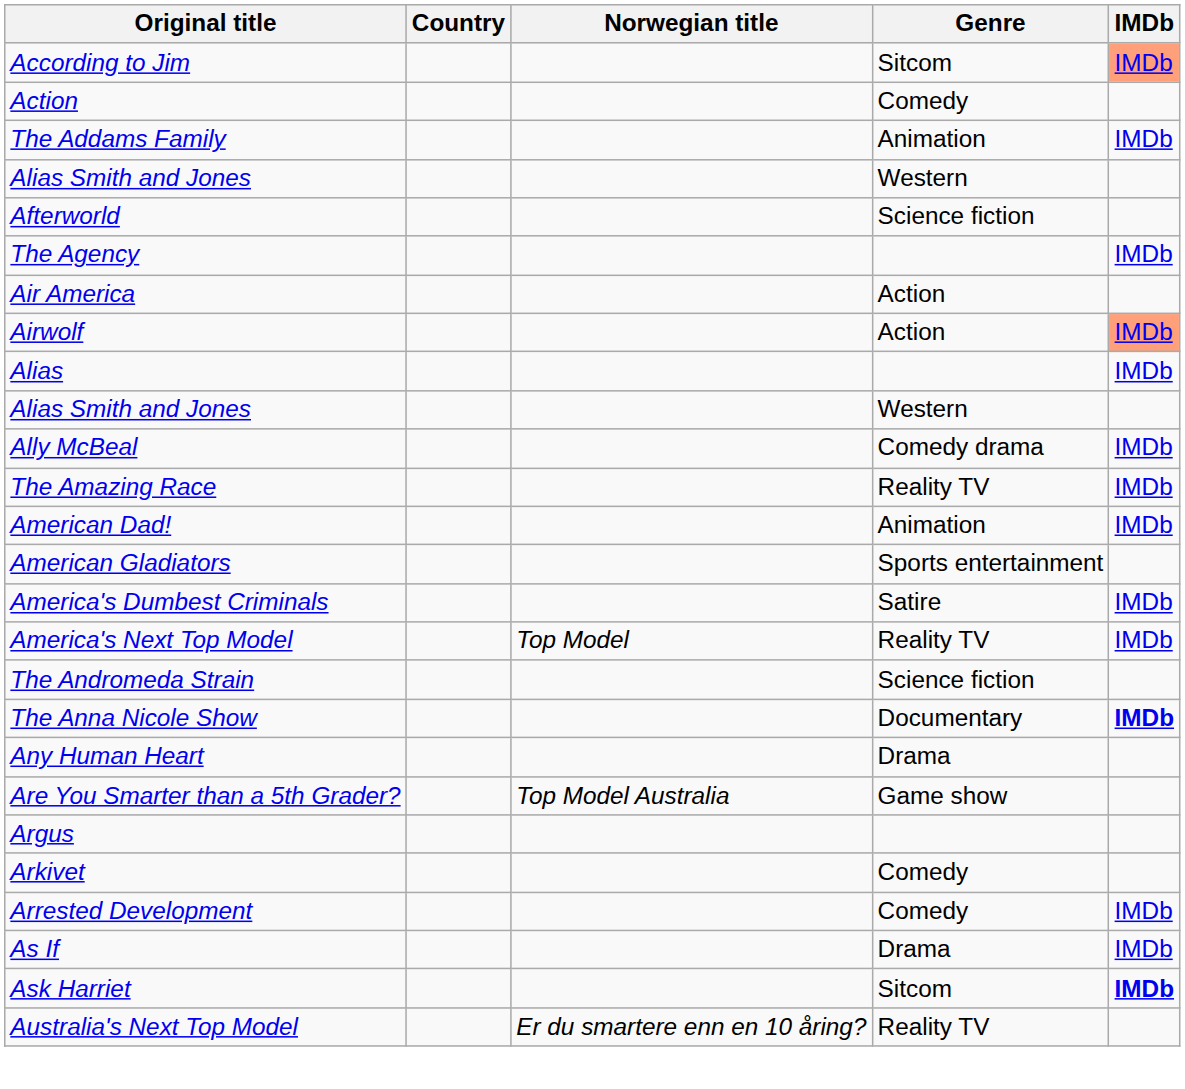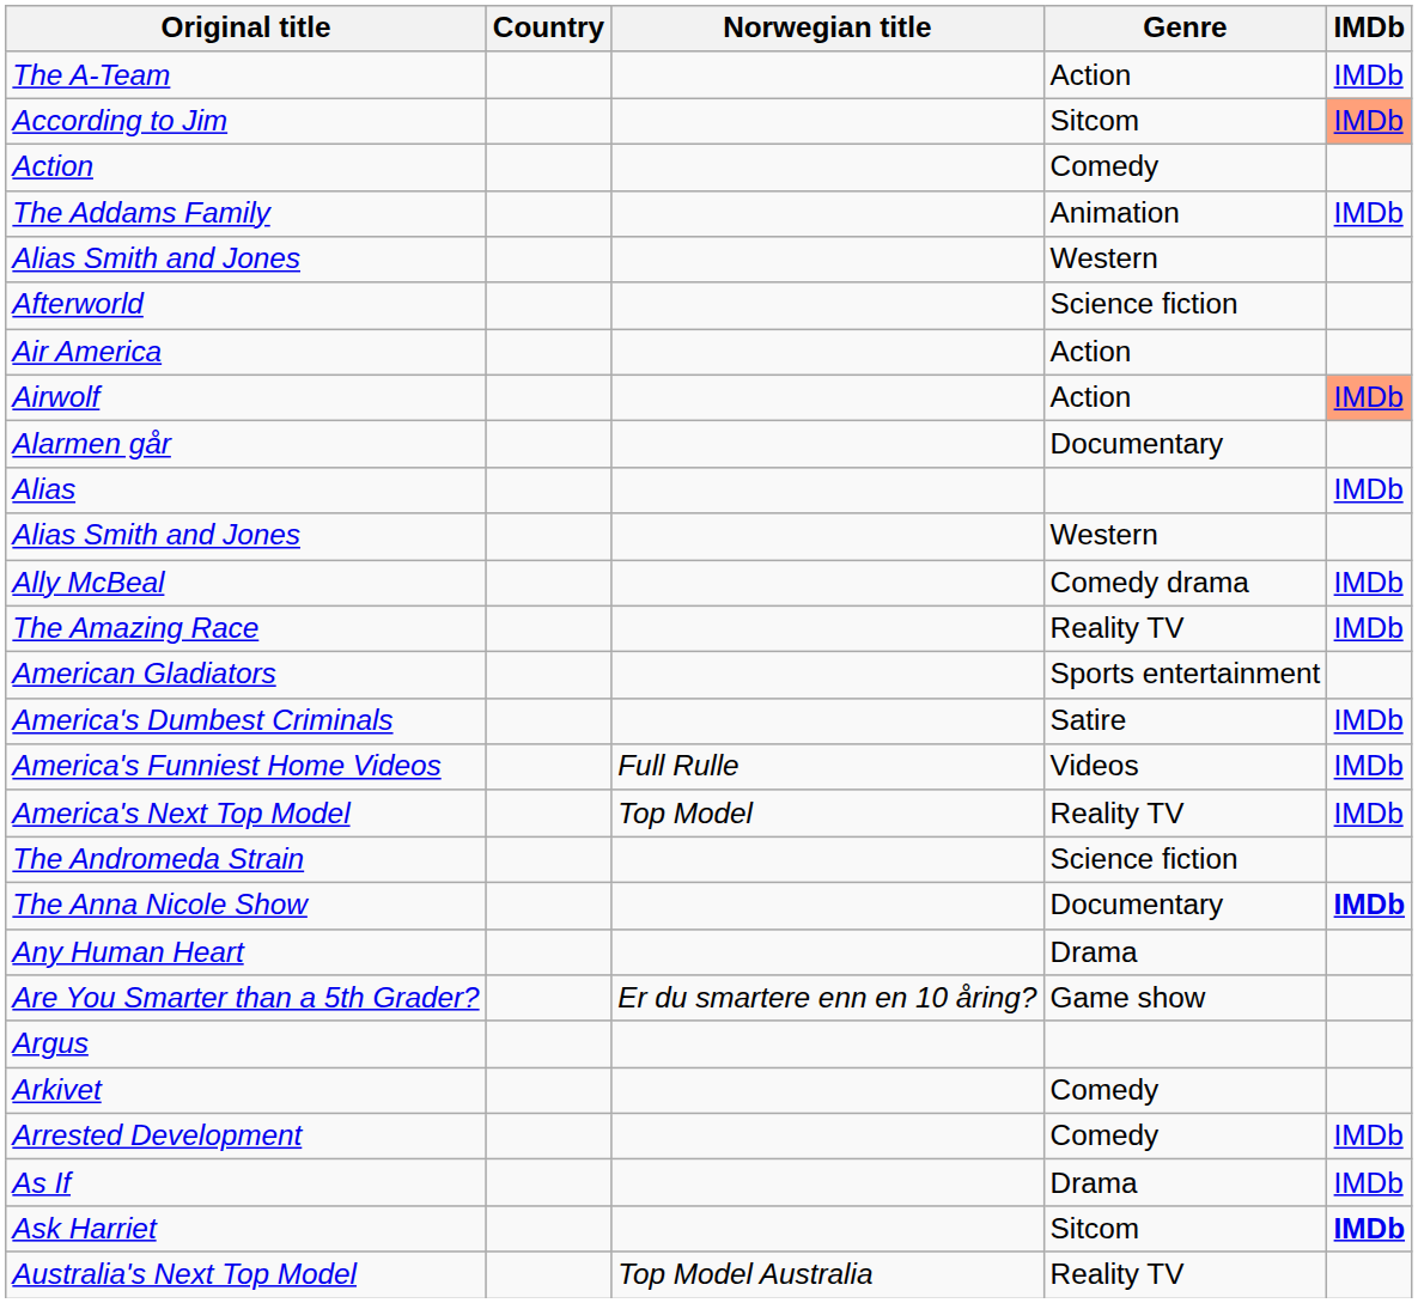 <table class="wikitable">
 <tr>
 <th>Original title</th>
 <th>Country</th>
 <th>Norwegian title</th>
 <th>Genre</th>
 <th>IMDb</th>
+</tr>
+<tr>
+<td><em><a href='#'>The A-Team</a></em></td>
+<td></td>
+<td></td>
+<td>Action</td>
+<td><a href='#'>IMDb</a></td>
 </tr>
 <tr>
 <td><em><a href='#'>According to Jim</a></em> </td>
 <td></td>
 <td></td>
 <td>Sitcom</td>
 <td style="background: lightsalmon;"><a href='#'>IMDb</a></td>
 </tr>
 <tr>
 <td><em><a href='#'>Action</a></em> </td>
 <td></td>
 <td></td>
 <td>Comedy</td>
 <td></td>
 </tr>
 <tr>
 <td><em><a href='#'>The Addams Family</a></em></td>
 <td></td>
 <td></td>
 <td>Animation</td>
 <td><a href='#'>IMDb</a></td>
 </tr>
 <tr>
 <td><em><a href='#'>Alias Smith and Jones</a></em></td>
 <td></td>
 <td></td>
 <td>Western</td>
 <td></td>
 </tr>
 <tr>
 <td><em><a href='#'>Afterworld</a></em></td>
 <td></td>
 <td></td>
 <td>Science fiction</td>
 <td></td>
 </tr>
 <tr>
-<td><em><a href='#'>The Agency</a></em> </td>
-<td></td>
-<td></td>
-<td></td>
-<td><a href='#'>IMDb</a></td>
-</tr>
-<tr>
 <td><em><a href='#'>Air America</a></em> </td>
 <td></td>
 <td></td>
 <td>Action</td>
 <td></td>
 </tr>
 <tr>
 <td><em><a href='#'>Airwolf</a></em></td>
 <td></td>
 <td></td>
 <td>Action</td>
 <td style="background: lightsalmon;"><a href='#'>IMDb</a></td>
+</tr>
+<tr>
+<td><em><a href='#'>Alarmen går</a></em></td>
+<td></td>
+<td></td>
+<td>Documentary</td>
+<td></td>
 </tr>
 <tr>
 <td><em><a href='#'>Alias</a></em> </td>
 <td></td>
 <td></td>
 <td></td>
 <td><a href='#'>IMDb</a></td>
 </tr>
 <tr>
 <td><em><a href='#'>Alias Smith and Jones</a></em> </td>
 <td></td>
 <td></td>
 <td>Western</td>
 <td></td>
 </tr>
 <tr>
 <td><em><a href='#'>Ally McBeal</a></em></td>
 <td></td>
 <td></td>
 <td>Comedy drama</td>
 <td><a href='#'>IMDb</a></td>
 </tr>
 <tr>
 <td><em><a href='#'>The Amazing Race</a></em> </td>
 <td></td>
 <td></td>
 <td>Reality TV</td>
 <td><a href='#'>IMDb</a></td>
 </tr>
 <tr>
-<td><em><a href='#'>American Dad!</a></em></td>
-<td></td>
-<td></td>
-<td>Animation</td>
-<td><a href='#'>IMDb</a></td>
-</tr>
-<tr>
 <td><em><a href='#'>American Gladiators</a></em></td>
 <td></td>
 <td></td>
 <td>Sports entertainment</td>
 <td></td>
 </tr>
 <tr>
 <td><em><a href='#'>America's Dumbest Criminals</a></em> </td>
 <td></td>
 <td></td>
 <td>Satire</td>
+<td><a href='#'>IMDb</a></td>
+</tr>
+<tr>
+<td><em><a href='#'>America's Funniest Home Videos</a></em> </td>
+<td></td>
+<td><em>Full Rulle</em></td>
+<td>Videos</td>
 <td><a href='#'>IMDb</a></td>
 </tr>
 <tr>
 <td><em><a href='#'>America's Next Top Model</a></em></td>
 <td></td>
 <td><em>Top Model</em></td>
 <td>Reality TV</td>
 <td><a href='#'>IMDb</a></td>
 </tr>
 <tr>
 <td><em><a href='#'>The Andromeda Strain</a></em></td>
 <td></td>
 <td></td>
 <td>Science fiction</td>
 <td></td>
 </tr>
 <tr>
 <td><em><a href='#'>The Anna Nicole Show</a> </em></td>
 <td></td>
 <td></td>
 <td>Documentary</td>
 <td><strong><a href='#'>IMDb</a></strong></td>
 </tr>
 <tr>
 <td><em><a href='#'>Any Human Heart</a></em></td>
 <td></td>
 <td></td>
 <td>Drama</td>
 <td></td>
 </tr>
 <tr>
 <td><em><a href='#'>Are You Smarter than a 5th Grader?</a></em></td>
 <td></td>
-<td><em>Top Model Australia</em></td>
+<td><em>Er du smartere enn en 10 åring?</em></td>
 <td>Game show</td>
 <td></td>
 </tr>
 <tr>
 <td><em><a href='#'>Argus</a></em></td>
 <td></td>
 <td></td>
 <td></td>
 <td></td>
 </tr>
 <tr>
 <td><em><a href='#'>Arkivet</a></em></td>
 <td></td>
 <td></td>
 <td>Comedy</td>
 <td></td>
 </tr>
 <tr>
 <td><em><a href='#'>Arrested Development</a></em> </td>
 <td></td>
 <td></td>
 <td>Comedy</td>
 <td><a href='#'>IMDb</a></td>
 </tr>
 <tr>
 <td><em><a href='#'>As If</a></em> </td>
 <td></td>
 <td></td>
 <td>Drama</td>
 <td><a href='#'>IMDb</a></td>
 </tr>
 <tr>
 <td><em><a href='#'>Ask Harriet</a></em> </td>
 <td></td>
 <td></td>
 <td>Sitcom</td>
 <td><strong><a href='#'>IMDb</a></strong></td>
 </tr>
 <tr>
 <td><em><a href='#'>Australia's Next Top Model</a></em></td>
 <td></td>
-<td><em>Er du smartere enn en 10 åring?</em></td>
+<td><em>Top Model Australia</em></td>
 <td>Reality TV</td>
 <td></td>
 </tr>
 </table>
